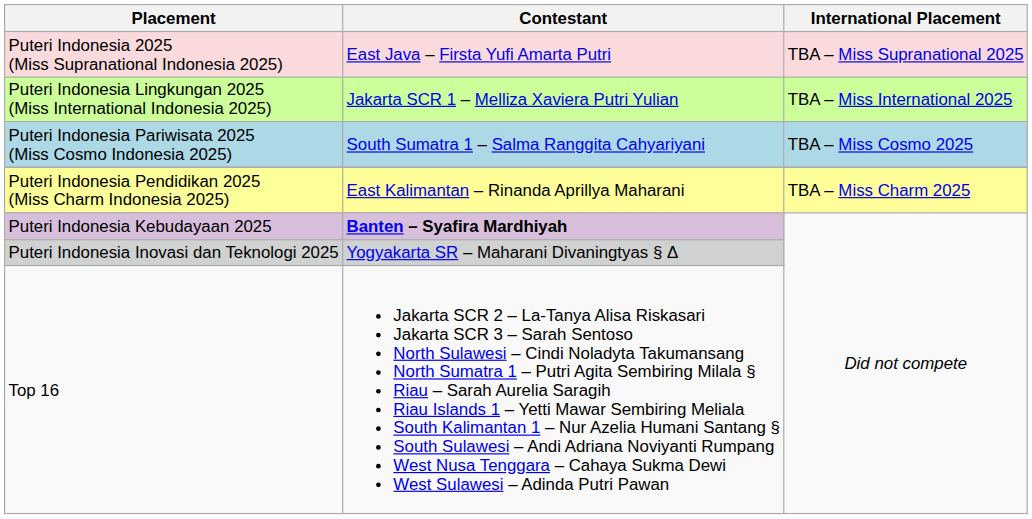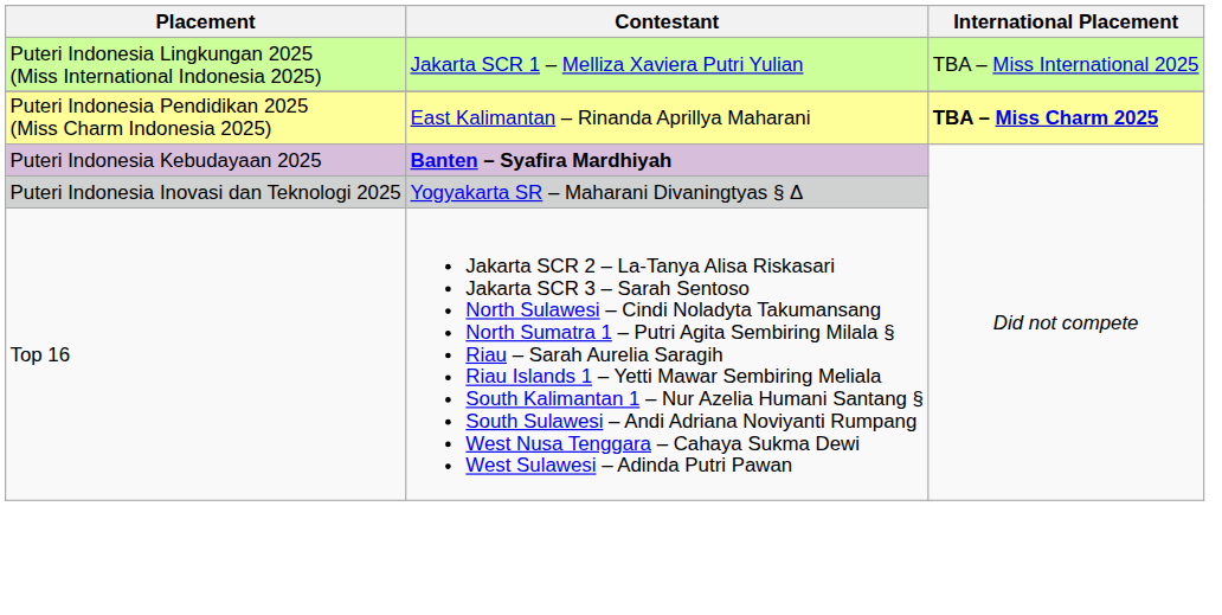 <table class="wikitable sortable" style="font-size:90%;">
 <tr>
 <th>Placement</th>
 <th>Contestant</th>
 <th>International Placement</th>
 </tr>
 <tr>
-<td style="background:#fadadd;">Puteri Indonesia 2025 <br> (Miss Supranational Indonesia 2025)</td>
-<td style="background:#fadadd;"><a href='#'>East Java</a> – <a href='#'>Firsta Yufi Amarta Putri</a></td>
-<td style="background:#fadadd;">TBA – <a href='#'>Miss Supranational 2025</a></td>
-</tr>
-<tr>
 <td style="background:#CCFF99;">Puteri Indonesia Lingkungan 2025 <br> (Miss International Indonesia 2025)</td>
 <td style="background:#CCFF99;"><a href='#'>Jakarta SCR 1</a> – <a href='#'>Melliza Xaviera Putri Yulian</a></td>
 <td style="background:#CCFF99;">TBA – <a href='#'>Miss International 2025</a></td>
-</tr>
-<tr>
-<td style="background:#ADD8E6;">Puteri Indonesia Pariwisata 2025 <br> (Miss Cosmo Indonesia 2025)</td>
-<td style="background:#ADD8E6;"><a href='#'>South Sumatra 1</a> – <a href='#'>Salma Ranggita Cahyariyani</a></td>
-<td style="background:#ADD8E6;">TBA – <a href='#'>Miss Cosmo 2025</a></td>
 </tr>
 <tr>
 </tr>
 <tr>
 <td style="background:#FFFF99;">Puteri Indonesia Pendidikan 2025 <br> (Miss Charm Indonesia 2025)</td>
 <td style="background:#FFFF99;"><a href='#'>East Kalimantan</a> – Rinanda Aprillya Maharani</td>
-<td style="background:#FFFF99;">TBA – <a href='#'>Miss Charm 2025</a></td>
+<td style="background:#FFFF99;"><strong>TBA – <a href='#'>Miss Charm 2025</a></strong></td>
 </tr>
 <tr>
 <td style="background:#D7BFDC;">Puteri Indonesia Kebudayaan 2025</td>
 <td style="background:#D7BFDC;"><strong><a href='#'>Banten</a> – Syafira Mardhiyah</strong></td>
 <td rowspan=3 style="text-align:center;"><em>Did not compete</em></td>
 </tr>
 <tr>
 <td style="background:#D0D2D1;">Puteri Indonesia Inovasi dan Teknologi 2025</td>
 <td style="background:#D0D2D1;"><a href='#'>Yogyakarta SR</a> – Maharani Divaningtyas § Δ</td>
 </tr>
 <tr>
 <td>Top 16</td>
 <td><br><ul><li>Jakarta SCR 2 – La-Tanya Alisa Riskasari</li><li>Jakarta SCR 3 – Sarah Sentoso</li><li><a href='#'>North Sulawesi</a> – Cindi Noladyta Takumansang</li><li><a href='#'>North Sumatra 1</a> – Putri Agita Sembiring Milala §</li><li><a href='#'>Riau</a> – Sarah Aurelia Saragih</li><li><a href='#'>Riau Islands 1</a> – Yetti Mawar Sembiring Meliala</li><li><a href='#'>South Kalimantan 1</a> – Nur Azelia Humani Santang §</li><li><a href='#'>South Sulawesi</a> – Andi Adriana Noviyanti Rumpang</li><li><a href='#'>West Nusa Tenggara</a> – Cahaya Sukma Dewi</li><li><a href='#'>West Sulawesi</a> – Adinda Putri Pawan</li></ul></td>
 </tr>
 </table>
